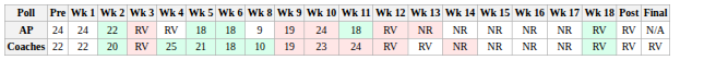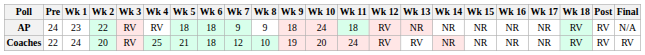 <table class="wikitable" style="white-space:nowrap;">
 <tr>
 <th>Poll</th>
 <th>Pre</th>
 <th>Wk 1</th>
 <th>Wk 2</th>
 <th>Wk 3</th>
 <th>Wk 4</th>
 <th>Wk 5</th>
 <th>Wk 6</th>
+<th>Wk 7</th>
 <th>Wk 8</th>
 <th>Wk 9</th>
 <th>Wk 10</th>
 <th>Wk 11</th>
 <th>Wk 12</th>
 <th>Wk 13</th>
 <th>Wk 14</th>
 <th>Wk 15</th>
 <th>Wk 16</th>
 <th>Wk 17</th>
 <th>Wk 18</th>
 <th>Post</th>
 <th>Final</th>
 </tr>
 <tr style="text-align:center;">
 <th>AP</th>
 <td style="background:#FFF;">24</td>
-<td style="background:#FFF;">24</td>
+<td style="background:#FFF;">23</td>
 <td style="background:#d8ffeb;">22</td>
 <td style="background:#ffe6e6;">RV</td>
 <td style="background:#FFF;">RV</td>
 <td style="background:#d8ffeb;">18</td>
 <td style="background:#d8ffeb;">18</td>
+<td style="background:#d8ffeb;">9</td>
 <td style="background:#FFF;">9</td>
-<td style="background:#ffe6e6;">19</td>
+<td style="background:#ffe6e6;">18</td>
 <td style="background:#ffe6e6;">24</td>
 <td style="background:#d8ffeb;">18</td>
 <td style="background:#ffe6e6;">RV</td>
 <td style="background:#ffe6e6;">NR</td>
 <td style="background:#FFF;">NR</td>
 <td style="background:#FFF;">NR</td>
 <td style="background:#FFF;">NR</td>
 <td style="background:#FFF;">NR</td>
 <td style="background:#d8ffeb;">RV</td>
 <td style="background:#FFF;">RV</td>
 <td style="background:#FFF;">N/A</td>
 </tr>
 <tr style="text-align:center;">
 <th>Coaches</th>
 <td style="background:#FFF;">22</td>
-<td style="background:#FFF;">22</td>
+<td style="background:#FFF;">24</td>
 <td style="background:#d8ffeb;">20</td>
 <td style="background:#ffe6e6;">RV</td>
 <td style="background:#d8ffeb;">25</td>
 <td style="background:#d8ffeb;">21</td>
 <td style="background:#d8ffeb;">18</td>
+<td style="background:#d8ffeb;">12</td>
 <td style="background:#d8ffeb;">10</td>
 <td style="background:#ffe6e6;">19</td>
-<td style="background:#ffe6e6;">23</td>
+<td style="background:#ffe6e6;">20</td>
 <td style="background:#ffe6e6;">24</td>
 <td style="background:#ffe6e6;">RV</td>
 <td style="background:#FFF;">RV</td>
 <td style="background:#ffe6e6;">NR</td>
 <td style="background:#FFF;">NR</td>
 <td style="background:#FFF;">NR</td>
 <td style="background:#FFF;">NR</td>
 <td style="background:#d8ffeb;">RV</td>
 <td style="background:#FFF;">RV</td>
 <td style="background:#FFF;">RV</td>
 </tr>
 </table>
